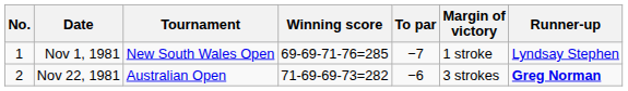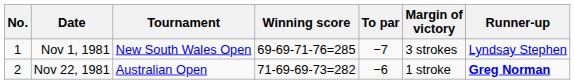 <table class="wikitable" style="font-size:95%;">
 <tr>
 <th>No.</th>
 <th>Date</th>
 <th>Tournament</th>
 <th>Winning score</th>
 <th>To par</th>
 <th>Margin of<br>victory</th>
 <th>Runner-up</th>
 </tr>
 <tr>
 <td align=center>1</td>
 <td align=right>Nov 1, 1981</td>
 <td><a href='#'>New South Wales Open</a></td>
 <td align=right>69-69-71-76=285</td>
 <td align=center>−7</td>
-<td>1 stroke</td>
+<td>3 strokes</td>
 <td> <a href='#'>Lyndsay Stephen</a></td>
 </tr>
 <tr>
 <td align=center>2</td>
 <td align=right>Nov 22, 1981</td>
 <td><a href='#'>Australian Open</a></td>
 <td align=right>71-69-69-73=282</td>
 <td align=center>−6</td>
-<td>3 strokes</td>
+<td>1 stroke</td>
 <td><strong> <a href='#'>Greg Norman</a></strong></td>
 </tr>
 </table>
